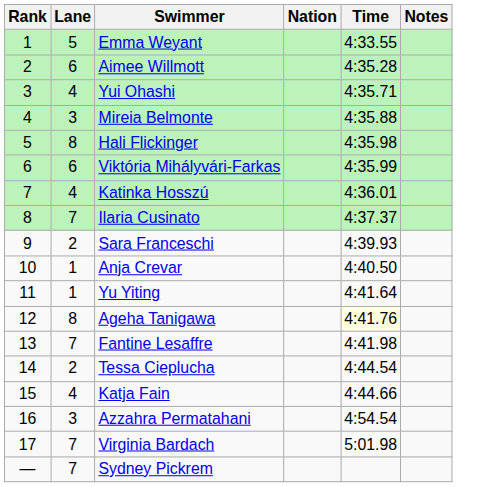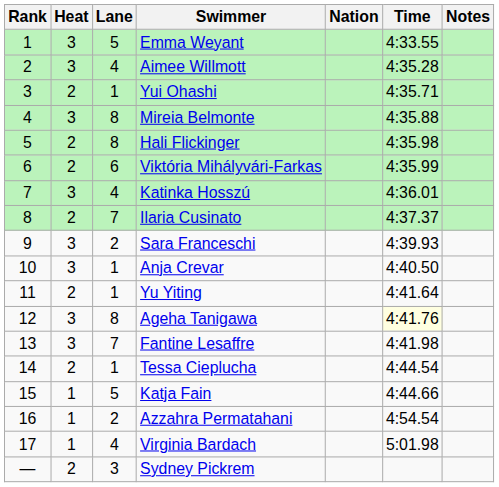 <table class="wikitable sortable" style="text-align:center">
 <tr>
 <th>Rank</th>
+<th>Heat</th>
 <th>Lane</th>
 <th>Swimmer</th>
 <th>Nation</th>
 <th>Time</th>
 <th>Notes</th>
 </tr>
 <tr bgcolor=bbf3bb>
 <td>1</td>
+<td>3</td>
 <td>5</td>
 <td align=left><a href='#'>Emma Weyant</a></td>
 <td align=left></td>
 <td>4:33.55</td>
 <td></td>
 </tr>
 <tr bgcolor=bbf3bb>
 <td>2</td>
-<td>6</td>
+<td>3</td>
+<td>4</td>
 <td align=left><a href='#'>Aimee Willmott</a></td>
 <td align=left></td>
 <td>4:35.28</td>
 <td></td>
 </tr>
 <tr bgcolor=bbf3bb>
 <td>3</td>
-<td>4</td>
+<td>2</td>
+<td>1</td>
 <td align=left><a href='#'>Yui Ohashi</a></td>
 <td align=left></td>
 <td>4:35.71</td>
 <td></td>
 </tr>
 <tr bgcolor=bbf3bb>
 <td>4</td>
 <td>3</td>
+<td>8</td>
 <td align=left><a href='#'>Mireia Belmonte</a></td>
 <td align=left></td>
 <td>4:35.88</td>
 <td></td>
 </tr>
 <tr bgcolor=bbf3bb>
 <td>5</td>
+<td>2</td>
 <td>8</td>
 <td align=left><a href='#'>Hali Flickinger</a></td>
 <td align=left></td>
 <td>4:35.98</td>
 <td></td>
 </tr>
 <tr bgcolor=bbf3bb>
 <td>6</td>
+<td>2</td>
 <td>6</td>
 <td align=left><a href='#'>Viktória Mihályvári-Farkas</a></td>
 <td align=left></td>
 <td>4:35.99</td>
 <td></td>
 </tr>
 <tr bgcolor=bbf3bb>
 <td>7</td>
+<td>3</td>
 <td>4</td>
 <td align=left><a href='#'>Katinka Hosszú</a></td>
 <td align=left></td>
 <td>4:36.01</td>
 <td></td>
 </tr>
 <tr bgcolor=bbf3bb>
 <td>8</td>
+<td>2</td>
 <td>7</td>
 <td align=left><a href='#'>Ilaria Cusinato</a></td>
 <td align=left></td>
 <td>4:37.37</td>
 <td></td>
 </tr>
 <tr>
 <td>9</td>
+<td>3</td>
 <td>2</td>
 <td align=left><a href='#'>Sara Franceschi</a></td>
 <td align=left></td>
 <td>4:39.93</td>
 <td></td>
 </tr>
 <tr>
 <td>10</td>
+<td>3</td>
 <td>1</td>
 <td align=left><a href='#'>Anja Crevar</a></td>
 <td align=left></td>
 <td>4:40.50</td>
 <td></td>
 </tr>
 <tr>
 <td>11</td>
+<td>2</td>
 <td>1</td>
 <td align=left><a href='#'>Yu Yiting</a></td>
 <td align=left></td>
 <td>4:41.64</td>
 <td></td>
 </tr>
 <tr>
 <td>12</td>
+<td>3</td>
 <td>8</td>
 <td align=left><a href='#'>Ageha Tanigawa</a></td>
 <td align=left></td>
 <td style="background: lightyellow;">4:41.76</td>
 <td></td>
 </tr>
 <tr>
 <td>13</td>
+<td>3</td>
 <td>7</td>
 <td align=left><a href='#'>Fantine Lesaffre</a></td>
 <td align=left></td>
 <td>4:41.98</td>
 <td></td>
 </tr>
 <tr>
 <td>14</td>
 <td>2</td>
+<td>1</td>
 <td align=left><a href='#'>Tessa Cieplucha</a></td>
 <td align=left></td>
 <td>4:44.54</td>
 <td></td>
 </tr>
 <tr>
 <td>15</td>
-<td>4</td>
+<td>1</td>
+<td>5</td>
 <td align=left><a href='#'>Katja Fain</a></td>
 <td align=left></td>
 <td>4:44.66</td>
 <td></td>
 </tr>
 <tr>
 <td>16</td>
-<td>3</td>
+<td>1</td>
+<td>2</td>
 <td align=left><a href='#'>Azzahra Permatahani</a></td>
 <td align=left></td>
 <td>4:54.54</td>
 <td></td>
 </tr>
 <tr>
 <td>17</td>
-<td>7</td>
+<td>1</td>
+<td>4</td>
 <td align=left><a href='#'>Virginia Bardach</a></td>
 <td align=left></td>
 <td>5:01.98</td>
 <td></td>
 </tr>
 <tr>
 <td data-sort-value=18>—</td>
-<td>7</td>
+<td>2</td>
+<td>3</td>
 <td align=left><a href='#'>Sydney Pickrem</a></td>
 <td align=left></td>
 <td data-sort-value=9:99.99></td>
 <td></td>
 </tr>
 </table>
